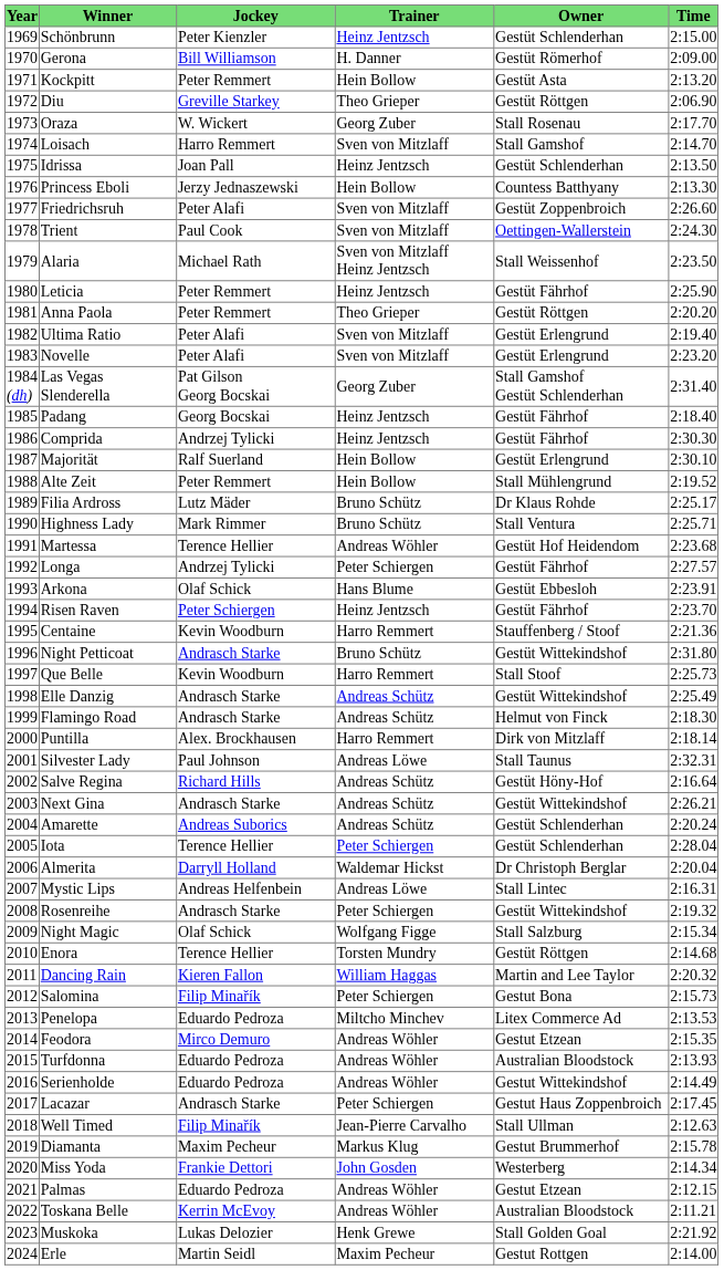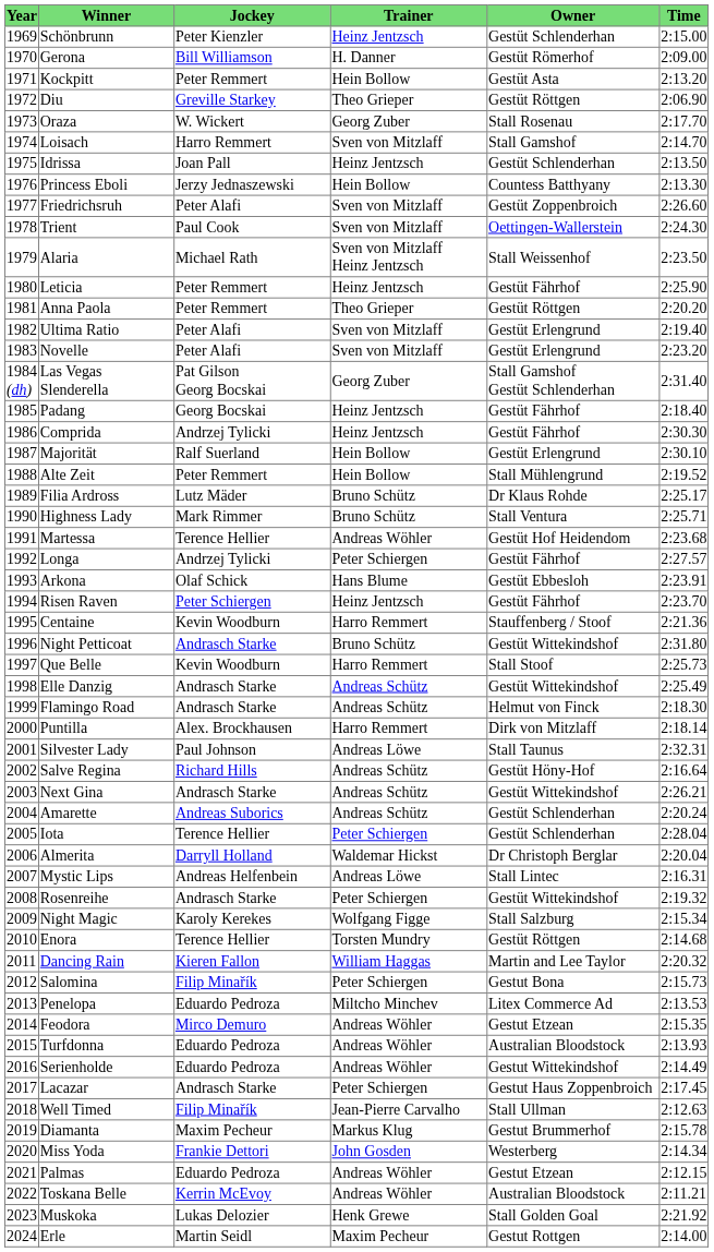 <table class = "sortable" | border="1" style="border-collapse: collapse; font-size:90%">
 <tr bgcolor="#77dd77" align="center">
 <th>Year</th>
 <th>Winner</th>
 <th>Jockey</th>
 <th>Trainer</th>
 <th>Owner</th>
 <th>Time</th>
 </tr>
 <tr>
 <td>1969</td>
 <td width=125px>Schönbrunn</td>
 <td width=145px>Peter Kienzler</td>
 <td width=145px><a href='#'>Heinz Jentzsch</a></td>
 <td width=160px>Gestüt Schlenderhan</td>
 <td>2:15.00</td>
 </tr>
 <tr>
 <td>1970</td>
 <td>Gerona</td>
 <td><a href='#'>Bill Williamson</a></td>
 <td>H. Danner</td>
 <td>Gestüt Römerhof</td>
 <td>2:09.00</td>
 </tr>
 <tr>
 <td>1971</td>
 <td>Kockpitt</td>
 <td>Peter Remmert</td>
 <td>Hein Bollow</td>
 <td>Gestüt Asta</td>
 <td>2:13.20</td>
 </tr>
 <tr>
 <td>1972</td>
 <td>Diu</td>
 <td><a href='#'>Greville Starkey</a></td>
 <td>Theo Grieper</td>
 <td>Gestüt Röttgen</td>
 <td>2:06.90</td>
 </tr>
 <tr>
 <td>1973</td>
 <td>Oraza</td>
 <td>W. Wickert</td>
 <td>Georg Zuber</td>
 <td>Stall Rosenau</td>
 <td>2:17.70</td>
 </tr>
 <tr>
 <td>1974</td>
 <td>Loisach</td>
 <td>Harro Remmert</td>
 <td>Sven von Mitzlaff</td>
 <td>Stall Gamshof</td>
 <td>2:14.70</td>
 </tr>
 <tr>
 <td>1975</td>
 <td>Idrissa</td>
 <td>Joan Pall</td>
 <td>Heinz Jentzsch</td>
 <td>Gestüt Schlenderhan</td>
 <td>2:13.50</td>
 </tr>
 <tr>
 <td>1976</td>
 <td>Princess Eboli</td>
 <td>Jerzy Jednaszewski</td>
 <td>Hein Bollow</td>
 <td>Countess Batthyany</td>
 <td>2:13.30</td>
 </tr>
 <tr>
 <td>1977</td>
 <td>Friedrichsruh</td>
 <td>Peter Alafi</td>
 <td>Sven von Mitzlaff</td>
 <td>Gestüt Zoppenbroich</td>
 <td>2:26.60</td>
 </tr>
 <tr>
 <td>1978</td>
 <td>Trient</td>
 <td>Paul Cook</td>
 <td>Sven von Mitzlaff</td>
 <td><a href='#'>Oettingen-Wallerstein</a></td>
 <td>2:24.30</td>
 </tr>
 <tr>
 <td>1979</td>
 <td>Alaria</td>
 <td>Michael Rath</td>
 <td>Sven von Mitzlaff<br>Heinz Jentzsch</td>
 <td>Stall Weissenhof</td>
 <td>2:23.50</td>
 </tr>
 <tr>
 <td>1980</td>
 <td>Leticia</td>
 <td>Peter Remmert</td>
 <td>Heinz Jentzsch</td>
 <td>Gestüt Fährhof</td>
 <td>2:25.90</td>
 </tr>
 <tr>
 <td>1981</td>
 <td>Anna Paola</td>
 <td>Peter Remmert</td>
 <td>Theo Grieper</td>
 <td>Gestüt Röttgen</td>
 <td>2:20.20</td>
 </tr>
 <tr>
 <td>1982</td>
 <td>Ultima Ratio</td>
 <td>Peter Alafi</td>
 <td>Sven von Mitzlaff</td>
 <td>Gestüt Erlengrund</td>
 <td>2:19.40</td>
 </tr>
 <tr>
 <td>1983</td>
 <td>Novelle</td>
 <td>Peter Alafi</td>
 <td>Sven von Mitzlaff</td>
 <td>Gestüt Erlengrund</td>
 <td>2:23.20</td>
 </tr>
 <tr>
 <td>1984<br><em>(<a href='#'>dh</a>)</em></td>
 <td>Las Vegas<br>Slenderella</td>
 <td>Pat Gilson<br>Georg Bocskai</td>
 <td>Georg Zuber</td>
 <td>Stall Gamshof<br>Gestüt Schlenderhan</td>
 <td>2:31.40</td>
 </tr>
 <tr>
 <td>1985</td>
 <td>Padang</td>
 <td>Georg Bocskai</td>
 <td>Heinz Jentzsch</td>
 <td>Gestüt Fährhof</td>
 <td>2:18.40</td>
 </tr>
 <tr>
 <td>1986</td>
 <td>Comprida</td>
 <td>Andrzej Tylicki</td>
 <td>Heinz Jentzsch</td>
 <td>Gestüt Fährhof</td>
 <td>2:30.30</td>
 </tr>
 <tr>
 <td>1987</td>
 <td>Majorität</td>
 <td>Ralf Suerland</td>
 <td>Hein Bollow</td>
 <td>Gestüt Erlengrund</td>
 <td>2:30.10</td>
 </tr>
 <tr>
 <td>1988</td>
 <td>Alte Zeit</td>
 <td>Peter Remmert</td>
 <td>Hein Bollow</td>
 <td>Stall Mühlengrund</td>
 <td>2:19.52</td>
 </tr>
 <tr>
 <td>1989</td>
 <td>Filia Ardross</td>
 <td>Lutz Mäder</td>
 <td>Bruno Schütz</td>
 <td>Dr Klaus Rohde</td>
 <td>2:25.17</td>
 </tr>
 <tr>
 <td>1990</td>
 <td>Highness Lady</td>
 <td>Mark Rimmer</td>
 <td>Bruno Schütz</td>
 <td>Stall Ventura</td>
 <td>2:25.71</td>
 </tr>
 <tr>
 <td>1991</td>
 <td>Martessa</td>
 <td>Terence Hellier</td>
 <td>Andreas Wöhler</td>
 <td>Gestüt Hof Heidendom</td>
 <td>2:23.68</td>
 </tr>
 <tr>
 <td>1992</td>
 <td>Longa</td>
 <td>Andrzej Tylicki</td>
 <td>Peter Schiergen</td>
 <td>Gestüt Fährhof</td>
 <td>2:27.57</td>
 </tr>
 <tr>
 <td>1993</td>
 <td>Arkona</td>
 <td>Olaf Schick</td>
 <td>Hans Blume</td>
 <td>Gestüt Ebbesloh</td>
 <td>2:23.91</td>
 </tr>
 <tr>
 <td>1994</td>
 <td>Risen Raven</td>
 <td><a href='#'>Peter Schiergen</a></td>
 <td>Heinz Jentzsch</td>
 <td>Gestüt Fährhof</td>
 <td>2:23.70</td>
 </tr>
 <tr>
 <td>1995</td>
 <td>Centaine</td>
 <td>Kevin Woodburn</td>
 <td>Harro Remmert</td>
 <td>Stauffenberg / Stoof </td>
 <td>2:21.36</td>
 </tr>
 <tr>
 <td>1996</td>
 <td>Night Petticoat</td>
 <td><a href='#'>Andrasch Starke</a></td>
 <td>Bruno Schütz</td>
 <td>Gestüt Wittekindshof</td>
 <td>2:31.80</td>
 </tr>
 <tr>
 <td>1997</td>
 <td>Que Belle</td>
 <td>Kevin Woodburn</td>
 <td>Harro Remmert</td>
 <td>Stall Stoof</td>
 <td>2:25.73</td>
 </tr>
 <tr>
 <td>1998</td>
 <td>Elle Danzig</td>
 <td>Andrasch Starke</td>
 <td><a href='#'>Andreas Schütz</a></td>
 <td>Gestüt Wittekindshof</td>
 <td>2:25.49</td>
 </tr>
 <tr>
 <td>1999</td>
 <td>Flamingo Road</td>
 <td>Andrasch Starke</td>
 <td>Andreas Schütz</td>
 <td>Helmut von Finck</td>
 <td>2:18.30</td>
 </tr>
 <tr>
 <td>2000</td>
 <td>Puntilla</td>
 <td>Alex. Brockhausen</td>
 <td>Harro Remmert</td>
 <td>Dirk von Mitzlaff</td>
 <td>2:18.14</td>
 </tr>
 <tr>
 <td>2001</td>
 <td>Silvester Lady</td>
 <td>Paul Johnson</td>
 <td>Andreas Löwe</td>
 <td>Stall Taunus</td>
 <td>2:32.31</td>
 </tr>
 <tr>
 <td>2002</td>
 <td>Salve Regina</td>
 <td><a href='#'>Richard Hills</a></td>
 <td>Andreas Schütz</td>
 <td>Gestüt Höny-Hof</td>
 <td>2:16.64</td>
 </tr>
 <tr>
 <td>2003</td>
 <td>Next Gina</td>
 <td>Andrasch Starke</td>
 <td>Andreas Schütz</td>
 <td>Gestüt Wittekindshof</td>
 <td>2:26.21</td>
 </tr>
 <tr>
 <td>2004</td>
 <td>Amarette</td>
 <td><a href='#'>Andreas Suborics</a></td>
 <td>Andreas Schütz</td>
 <td>Gestüt Schlenderhan</td>
 <td>2:20.24</td>
 </tr>
 <tr>
 <td>2005</td>
 <td>Iota</td>
 <td>Terence Hellier</td>
 <td><a href='#'>Peter Schiergen</a></td>
 <td>Gestüt Schlenderhan</td>
 <td>2:28.04</td>
 </tr>
 <tr>
 <td>2006</td>
 <td>Almerita</td>
 <td><a href='#'>Darryll Holland</a></td>
 <td>Waldemar Hickst</td>
 <td>Dr Christoph Berglar</td>
 <td>2:20.04</td>
 </tr>
 <tr>
 <td>2007</td>
 <td>Mystic Lips</td>
 <td>Andreas Helfenbein</td>
 <td>Andreas Löwe</td>
 <td>Stall Lintec</td>
 <td>2:16.31</td>
 </tr>
 <tr>
 <td>2008</td>
 <td>Rosenreihe</td>
 <td>Andrasch Starke</td>
 <td>Peter Schiergen</td>
 <td>Gestüt Wittekindshof</td>
 <td>2:19.32</td>
 </tr>
 <tr>
 <td>2009</td>
 <td>Night Magic</td>
-<td>Olaf Schick</td>
+<td>Karoly Kerekes</td>
 <td>Wolfgang Figge</td>
 <td>Stall Salzburg</td>
 <td>2:15.34</td>
 </tr>
 <tr>
 <td>2010</td>
 <td>Enora</td>
 <td>Terence Hellier</td>
 <td>Torsten Mundry</td>
 <td>Gestüt Röttgen</td>
 <td>2:14.68</td>
 </tr>
 <tr>
 <td>2011</td>
 <td><a href='#'>Dancing Rain</a></td>
 <td><a href='#'>Kieren Fallon</a></td>
 <td><a href='#'>William Haggas</a></td>
 <td>Martin and Lee Taylor</td>
 <td>2:20.32</td>
 </tr>
 <tr>
 <td>2012</td>
 <td>Salomina</td>
 <td><a href='#'>Filip Minařík</a></td>
 <td>Peter Schiergen</td>
 <td>Gestut Bona</td>
 <td>2:15.73</td>
 </tr>
 <tr>
 <td>2013</td>
 <td>Penelopa</td>
 <td>Eduardo Pedroza</td>
 <td>Miltcho Minchev</td>
 <td>Litex Commerce Ad</td>
 <td>2:13.53</td>
 </tr>
 <tr>
 <td>2014</td>
 <td>Feodora</td>
 <td><a href='#'>Mirco Demuro</a></td>
 <td>Andreas Wöhler</td>
 <td>Gestut Etzean</td>
 <td>2:15.35</td>
 </tr>
 <tr>
 <td>2015</td>
 <td>Turfdonna</td>
 <td>Eduardo Pedroza</td>
 <td>Andreas Wöhler</td>
 <td>Australian Bloodstock</td>
 <td>2:13.93</td>
 </tr>
 <tr>
 <td>2016</td>
 <td>Serienholde</td>
 <td>Eduardo Pedroza</td>
 <td>Andreas Wöhler</td>
 <td>Gestut Wittekindshof</td>
 <td>2:14.49</td>
 </tr>
 <tr>
 <td>2017</td>
 <td>Lacazar</td>
 <td>Andrasch Starke</td>
 <td>Peter Schiergen</td>
 <td>Gestut Haus Zoppenbroich</td>
 <td>2:17.45</td>
 </tr>
 <tr>
 <td>2018</td>
 <td>Well Timed</td>
 <td><a href='#'>Filip Minařík</a></td>
 <td>Jean-Pierre Carvalho</td>
 <td>Stall Ullman</td>
 <td>2:12.63</td>
 </tr>
 <tr>
 <td>2019</td>
 <td>Diamanta</td>
 <td>Maxim Pecheur</td>
 <td>Markus Klug</td>
 <td>Gestut Brummerhof</td>
 <td>2:15.78</td>
 </tr>
 <tr>
 <td>2020</td>
 <td>Miss Yoda</td>
 <td><a href='#'>Frankie Dettori</a></td>
 <td><a href='#'>John Gosden</a></td>
 <td>Westerberg</td>
 <td>2:14.34</td>
 </tr>
 <tr>
 <td>2021</td>
 <td>Palmas</td>
 <td>Eduardo Pedroza</td>
 <td>Andreas Wöhler</td>
 <td>Gestut Etzean</td>
 <td>2:12.15</td>
 </tr>
 <tr>
 <td>2022</td>
 <td>Toskana Belle</td>
 <td><a href='#'>Kerrin McEvoy</a></td>
 <td>Andreas Wöhler</td>
 <td>Australian Bloodstock</td>
 <td>2:11.21</td>
 </tr>
 <tr>
 <td>2023</td>
 <td>Muskoka</td>
 <td>Lukas Delozier</td>
 <td>Henk Grewe</td>
 <td>Stall Golden Goal</td>
 <td>2:21.92</td>
 </tr>
 <tr>
 <td>2024</td>
 <td>Erle</td>
 <td>Martin Seidl</td>
 <td>Maxim Pecheur</td>
 <td>Gestut Rottgen</td>
 <td>2:14.00</td>
 </tr>
 </table>
